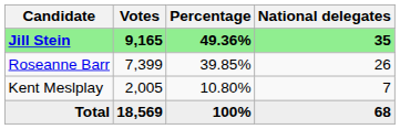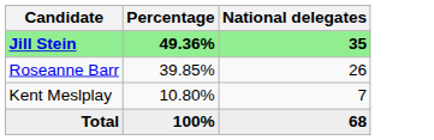 <table class="wikitable"  style="text-align: right">
 <tr>
 <th>Candidate</th>
-<th>Votes</th>
 <th>Percentage</th>
 <th>National delegates</th>
 </tr>
 <tr style="background:lightgreen;">
 <td style="text-align:left;"><strong><a href='#'>Jill Stein</a></strong></td>
-<td><strong>9,165</strong></td>
 <td><strong>49.36%</strong></td>
 <td><strong>35</strong></td>
 </tr>
 <tr>
 <td style="text-align:left;"><a href='#'>Roseanne Barr</a></td>
-<td>7,399</td>
 <td>39.85%</td>
 <td>26</td>
 </tr>
 <tr>
 <td style="text-align:left;">Kent Meslplay</td>
-<td>2,005</td>
 <td>10.80%</td>
 <td>7</td>
 </tr>
 <tr style="background:#eee;">
 <td style="margin-right:0.50px"><strong>Total</strong></td>
-<td style="margin-right:0.50px"><strong>18,569</strong></td>
 <td style="margin-right:0.50px"><strong>100%</strong></td>
 <td style="margin-right:0.50px"><strong>68</strong></td>
 </tr>
 </table>
